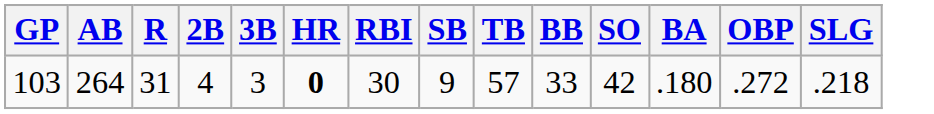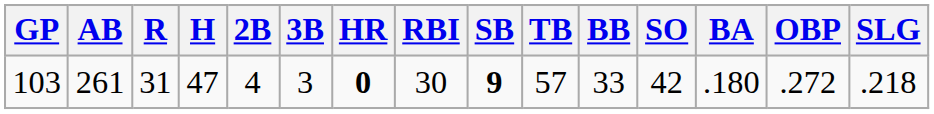 <table class="wikitable">
 <tr>
 <th><a href='#'>GP</a></th>
 <th><a href='#'>AB</a></th>
 <th><a href='#'>R</a></th>
+<th><a href='#'>H</a></th>
 <th><a href='#'>2B</a></th>
 <th><a href='#'>3B</a></th>
 <th><a href='#'>HR</a></th>
 <th><a href='#'>RBI</a></th>
 <th><a href='#'>SB</a></th>
 <th><a href='#'>TB</a></th>
 <th><a href='#'>BB</a></th>
 <th><a href='#'>SO</a></th>
 <th><a href='#'>BA</a></th>
 <th><a href='#'>OBP</a></th>
 <th><a href='#'>SLG</a></th>
 </tr>
 <tr align=center>
 <td>103</td>
-<td>264</td>
+<td>261</td>
 <td>31</td>
+<td>47</td>
 <td>4</td>
 <td>3</td>
 <td><strong>0</strong></td>
 <td>30</td>
-<td>9</td>
+<td><strong>9</strong></td>
 <td>57</td>
 <td>33</td>
 <td>42</td>
 <td>.180</td>
 <td>.272</td>
 <td>.218</td>
 </tr>
 </table>
